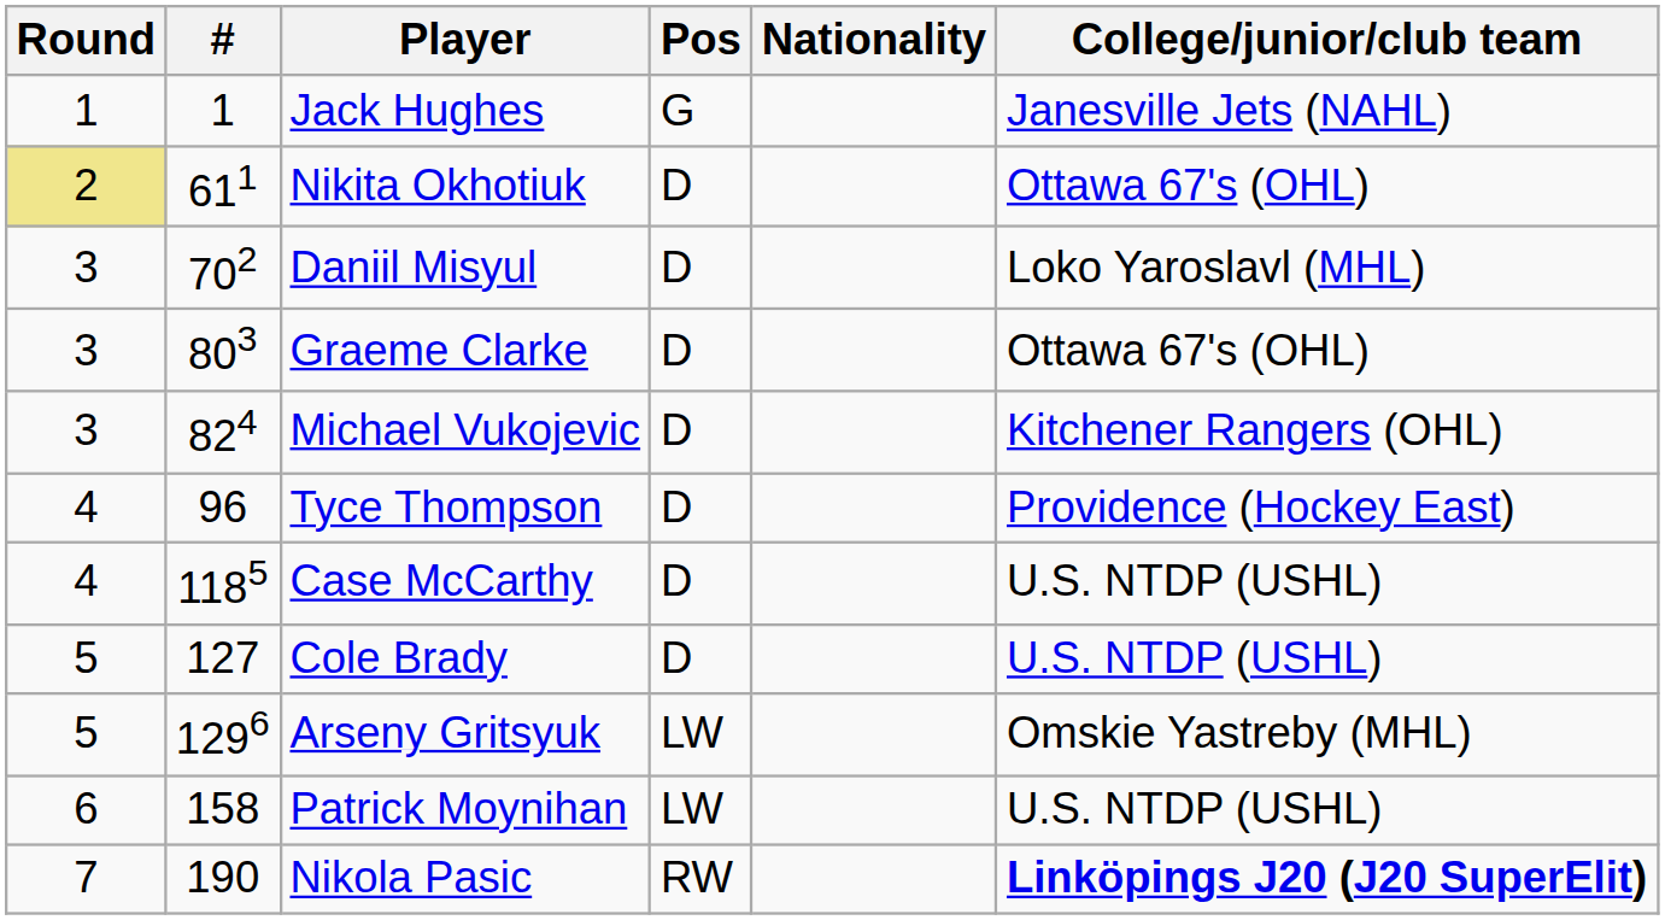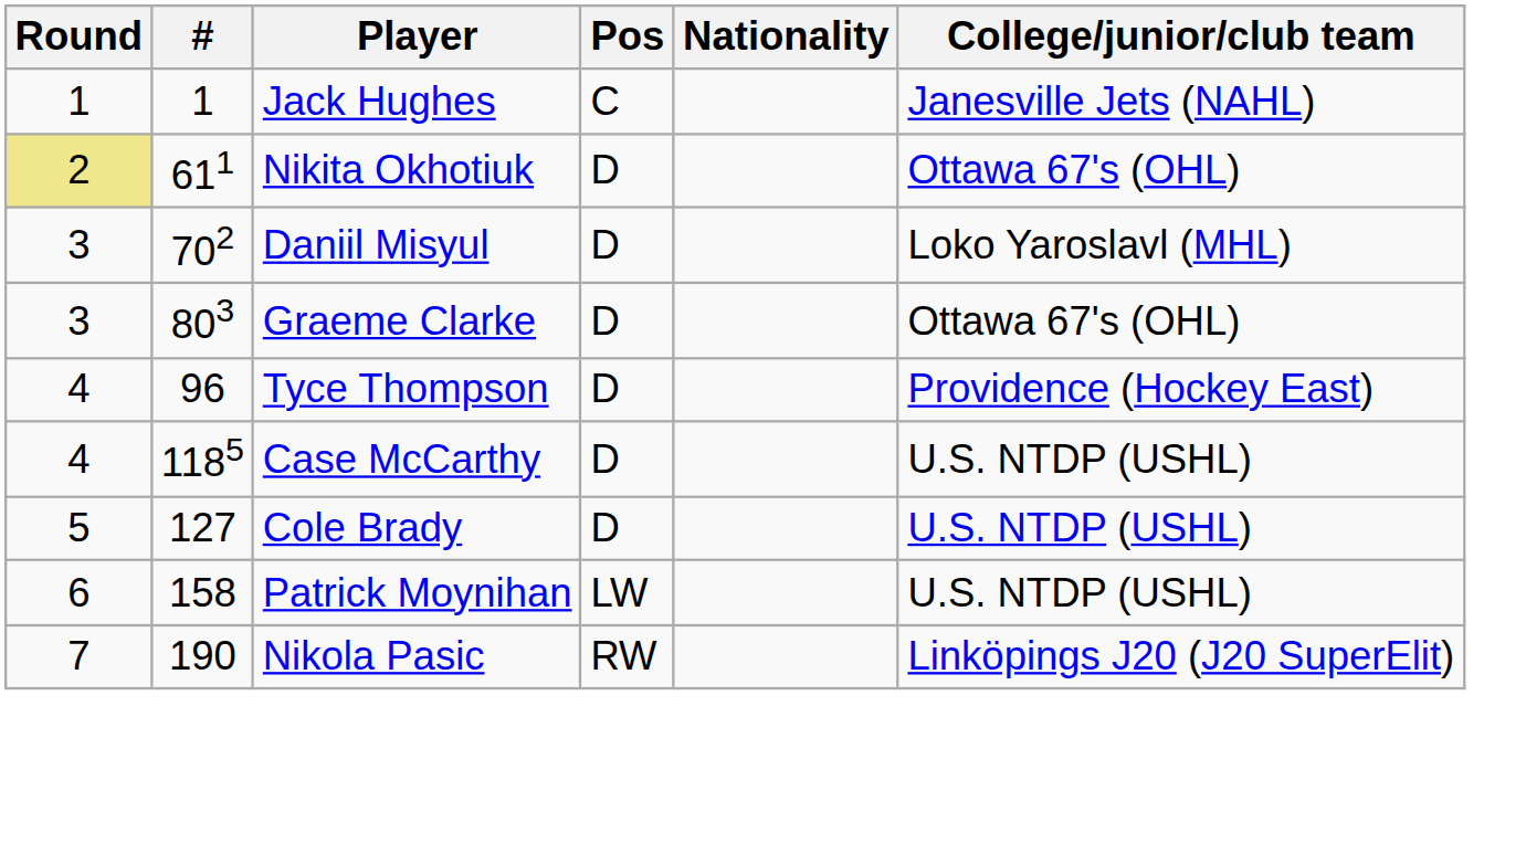 <table class="wikitable">
 <tr>
 <th>Round</th>
 <th>#</th>
 <th>Player</th>
 <th>Pos</th>
 <th>Nationality</th>
 <th>College/junior/club team</th>
 </tr>
 <tr>
 <td style="text-align:center;">1</td>
 <td style="text-align:center;">1</td>
 <td><a href='#'>Jack Hughes</a></td>
-<td>G</td>
+<td>C</td>
 <td></td>
 <td><a href='#'>Janesville Jets</a> (<a href='#'>NAHL</a>)</td>
 </tr>
 <tr>
 <td style="background: khaki; text-align:center;">2</td>
 <td style="text-align:center;">61<sup>1</sup></td>
 <td><a href='#'>Nikita Okhotiuk</a></td>
 <td>D</td>
 <td></td>
 <td><a href='#'>Ottawa 67's</a> (<a href='#'>OHL</a>)</td>
 </tr>
 <tr>
 <td style="text-align:center;">3</td>
 <td style="text-align:center;">70<sup>2</sup></td>
 <td><a href='#'>Daniil Misyul</a></td>
 <td>D</td>
 <td></td>
 <td>Loko Yaroslavl (<a href='#'>MHL</a>)</td>
 </tr>
 <tr>
 <td style="text-align:center;">3</td>
 <td style="text-align:center;">80<sup>3</sup></td>
 <td><a href='#'>Graeme Clarke</a></td>
 <td>D</td>
 <td></td>
 <td>Ottawa 67's (OHL)</td>
 </tr>
 <tr>
-<td style="text-align:center;">3</td>
-<td style="text-align:center;">82<sup>4</sup></td>
-<td><a href='#'>Michael Vukojevic</a></td>
-<td>D</td>
-<td></td>
-<td><a href='#'>Kitchener Rangers</a> (OHL)</td>
-</tr>
-<tr>
 <td style="text-align:center;">4</td>
 <td style="text-align:center;">96</td>
 <td><a href='#'>Tyce Thompson</a></td>
 <td>D</td>
 <td></td>
 <td><a href='#'>Providence</a> (<a href='#'>Hockey East</a>)</td>
 </tr>
 <tr>
 <td style="text-align:center;">4</td>
 <td style="text-align:center;">118<sup>5</sup></td>
 <td><a href='#'>Case McCarthy</a></td>
 <td>D</td>
 <td></td>
 <td>U.S. NTDP (USHL)</td>
 </tr>
 <tr>
 <td style="text-align:center;">5</td>
 <td style="text-align:center;">127</td>
 <td><a href='#'>Cole Brady</a></td>
 <td>D</td>
 <td></td>
 <td><a href='#'>U.S. NTDP</a> (<a href='#'>USHL</a>)</td>
 </tr>
 <tr>
-<td style="text-align:center;">5</td>
-<td style="text-align:center;">129<sup>6</sup></td>
-<td><a href='#'>Arseny Gritsyuk</a></td>
-<td>LW</td>
-<td></td>
-<td>Omskie Yastreby (MHL)</td>
-</tr>
-<tr>
 <td style="text-align:center;">6</td>
 <td style="text-align:center;">158</td>
 <td><a href='#'>Patrick Moynihan</a></td>
 <td>LW</td>
 <td></td>
 <td>U.S. NTDP (USHL)</td>
 </tr>
 <tr>
 <td style="text-align:center;">7</td>
 <td style="text-align:center;">190</td>
 <td><a href='#'>Nikola Pasic</a></td>
 <td>RW</td>
 <td></td>
-<td><strong><a href='#'>Linköpings J20</a> (<a href='#'>J20 SuperElit</a>)</strong></td>
+<td><a href='#'>Linköpings J20</a> (<a href='#'>J20 SuperElit</a>)</td>
 </tr>
 </table>
